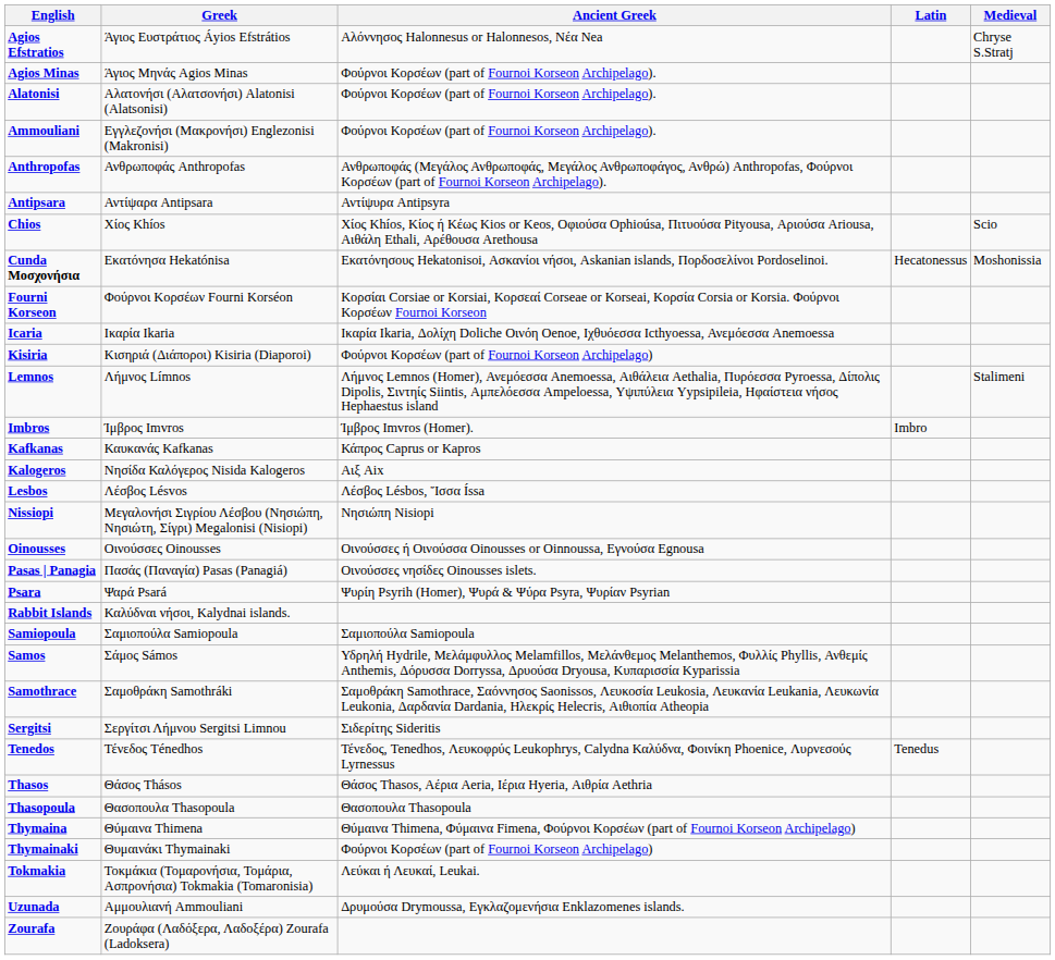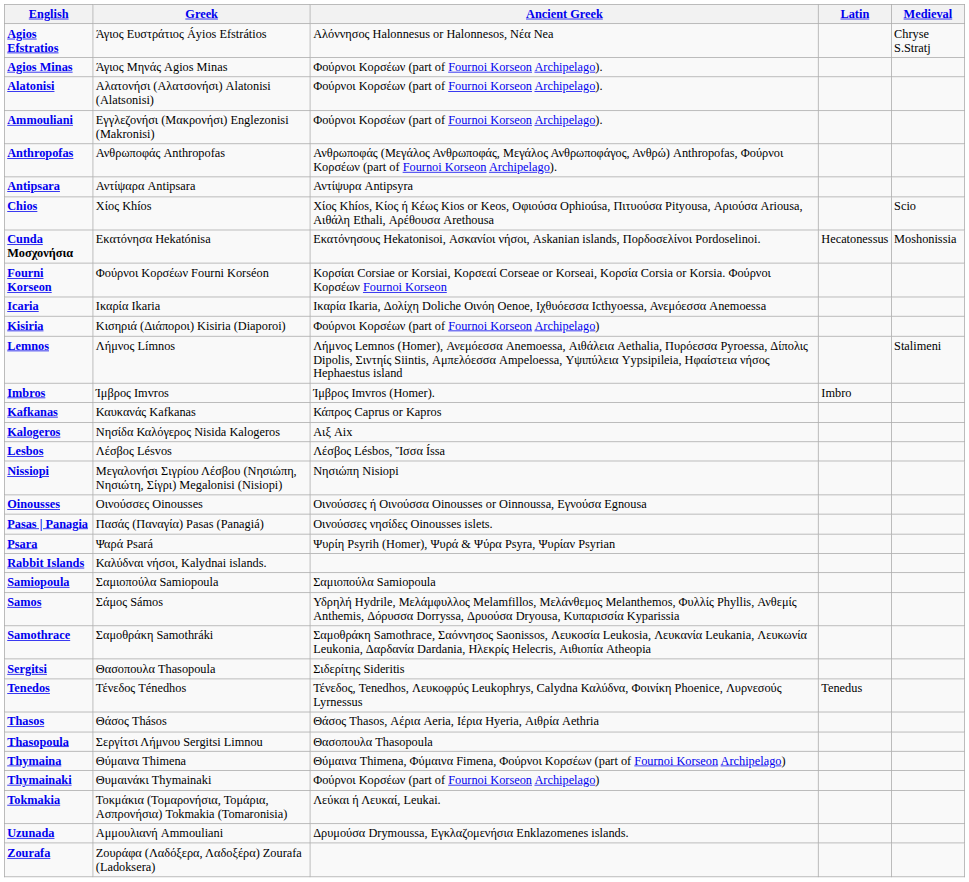 <table class=wikitable>
 <tr>
 <th><a href='#'>English</a></th>
 <th><a href='#'>Greek</a></th>
 <th><a href='#'>Ancient Greek</a></th>
 <th><a href='#'>Latin</a></th>
 <th><a href='#'>Medieval</a></th>
 </tr>
 <tr valign="top">
 <td><strong><a href='#'>Agios Efstratios</a></strong></td>
 <td>Άγιος Ευστράτιος Áyios Efstrátios</td>
 <td>Αλόννησος Halonnesus or Halonnesos, Νέα Nea</td>
 <td></td>
 <td>Chryse S.Stratj</td>
 </tr>
 <tr valign="top">
 <td><strong><a href='#'>Agios Minas</a></strong></td>
 <td>Άγιος Μηνάς Agios Minas</td>
 <td>Φούρνοι Κορσέων (part of <a href='#'>Fournoi Korseon</a> <a href='#'>Archipelago</a>).</td>
 <td></td>
 <td></td>
 </tr>
 <tr valign="top">
 <td><strong><a href='#'>Alatonisi</a></strong></td>
 <td>Αλατονήσι (Αλατσονήσι) Alatonisi (Alatsonisi)</td>
 <td>Φούρνοι Κορσέων (part of <a href='#'>Fournoi Korseon</a> <a href='#'>Archipelago</a>).</td>
 <td></td>
 <td></td>
 </tr>
 <tr valign="top">
 <td><strong><a href='#'>Ammouliani</a></strong></td>
 <td>Εγγλεζονήσι (Μακρονήσι) Englezonisi (Makronisi)</td>
 <td>Φούρνοι Κορσέων (part of <a href='#'>Fournoi Korseon</a> <a href='#'>Archipelago</a>).</td>
 <td></td>
 <td></td>
 </tr>
 <tr valign="top">
 <td><strong><a href='#'>Anthropofas</a></strong></td>
 <td>Ανθρωποφάς Anthropofas</td>
 <td>Ανθρωποφάς (Μεγάλος Ανθρωποφάς, Μεγάλος Ανθρωποφάγος, Ανθρώ) Anthropofas, Φούρνοι Κορσέων (part of <a href='#'>Fournoi Korseon</a> <a href='#'>Archipelago</a>).</td>
 <td></td>
 <td></td>
 </tr>
 <tr valign="top">
 <td><strong><a href='#'>Antipsara</a></strong></td>
 <td>Αντίψαρα Antipsara</td>
 <td>Αντίψυρα Antipsyra</td>
 <td></td>
 <td></td>
 </tr>
 <tr valign="top">
 <td><strong><a href='#'>Chios</a></strong></td>
 <td>Χίος Khíos</td>
 <td>Χίος Khíos, Κίος ή Κέως Kios or Keos, Οφιούσα Ophioúsa, Πιτυούσα Pityousa, Αριούσα Ariousa, Αιθάλη Ethali, Αρέθουσα Arethousa</td>
 <td></td>
 <td>Scio</td>
 </tr>
 <tr valign="top">
 <td><strong><a href='#'>Cunda</a> Μοσχονήσια</strong></td>
 <td>Εκατόνησα Hekatónisa</td>
 <td>Εκατόνησους Hekatonisoi, Ασκανίοι νήσοι, Askanian islands, Πορδοσελίνοι Pordoselinoi.</td>
 <td>Hecatonessus</td>
 <td>Moshonissia</td>
 </tr>
 <tr valign="top">
 <td><strong><a href='#'>Fourni Korseon</a></strong></td>
 <td>Φούρνοι Κορσέων Fourni Korséon</td>
 <td>Κορσίαι Corsiae or Korsiai, Κορσεαί Corseae or Korseai, Κορσία Corsia or Korsia. Φούρνοι Κορσέων <a href='#'>Fournoi Korseon</a></td>
 <td></td>
 <td></td>
 </tr>
 <tr valign="top">
 <td><strong><a href='#'>Icaria</a></strong></td>
 <td>Ικαρία Ikaria</td>
 <td>Ικαρία Ikaria, Δολίχη Doliche Οινόη Oenoe, Ιχθυόεσσα Icthyoessa, Ανεμόεσσα Anemoessa</td>
 <td></td>
 <td></td>
 </tr>
 <tr valign="top">
 <td><strong><a href='#'>Kisiria</a></strong></td>
 <td>Κισηριά (Διάποροι) Kisiria (Diaporoi)</td>
 <td>Φούρνοι Κορσέων (part of <a href='#'>Fournoi Korseon</a> <a href='#'>Archipelago</a>)</td>
 <td></td>
 <td></td>
 </tr>
 <tr valign="top">
 <td><strong><a href='#'>Lemnos</a></strong></td>
 <td>Λήμνος Límnos</td>
 <td>Λήμνος Lemnos (Homer), Ανεμόεσσα Anemoessa, Αιθάλεια Aethalia, Πυρόεσσα Pyroessa, Δίπολις Dipolis, Σιντηίς Siintis, Αμπελόεσσα Ampeloessa, Υψιπύλεια Yypsipileia, Ηφαίστεια νήσος Hephaestus island</td>
 <td></td>
 <td>Stalimeni</td>
 </tr>
 <tr valign="top">
 <td><strong><a href='#'>Imbros</a></strong></td>
 <td>Ίμβρος Imvros</td>
 <td>Ίμβρος Imvros (Homer).</td>
 <td>Imbro</td>
 <td></td>
 </tr>
 <tr valign="top">
 <td><strong><a href='#'>Kafkanas</a></strong></td>
 <td>Καυκανάς Kafkanas</td>
 <td>Κάπρος Caprus or Kapros</td>
 <td></td>
 <td></td>
 </tr>
 <tr valign="top">
 <td><strong><a href='#'>Kalogeros</a></strong></td>
 <td>Νησίδα Καλόγερος Nisida Kalogeros</td>
 <td>Αιξ Aix</td>
 <td></td>
 <td></td>
 </tr>
 <tr valign="top">
 <td><strong><a href='#'>Lesbos</a></strong></td>
 <td>Λέσβος Lésvos</td>
 <td>Λέσβος Lésbos, Ἴσσα Íssa</td>
 <td></td>
 <td></td>
 </tr>
 <tr valign="top">
 <td><strong><a href='#'>Nissiopi</a></strong></td>
 <td>Μεγαλονήσι Σιγρίου Λέσβου (Νησιώπη, Νησιώτη, Σίγρι) Megalonisi (Nisiopi)</td>
 <td>Νησιώπη Nisiopi</td>
 <td></td>
 <td></td>
 </tr>
 <tr valign="top">
 <td><strong><a href='#'>Oinousses</a></strong></td>
 <td>Οινούσσες Oinousses</td>
 <td>Οινούσσες ή Οινούσσα Oinousses or Oinnoussa, Eγνούσα Egnousa</td>
 <td></td>
 <td></td>
 </tr>
 <tr valign="top">
 <td><strong><a href='#'>Pasas | Panagia</a></strong></td>
 <td>Πασάς (Παναγία) Pasas (Panagiá)</td>
 <td>Οινούσσες νησίδες Oinousses islets.</td>
 <td></td>
 <td></td>
 </tr>
 <tr valign="top">
 <td><strong><a href='#'>Psara</a></strong></td>
 <td>Ψαρά Psará</td>
 <td>Ψυρίη Psyrih (Homer), Ψυρά & Ψύρα Psyra, Ψυρίαν Psyrian</td>
 <td></td>
 <td></td>
 </tr>
 <tr valign="top">
 <td><strong><a href='#'>Rabbit Islands</a></strong></td>
 <td>Καλύδναι νήσοι, Kalydnai islands.</td>
 <td></td>
 <td></td>
 <td></td>
 </tr>
 <tr valign="top">
 <td><strong><a href='#'>Samiopoula</a></strong></td>
 <td>Σαμιοπούλα Samiopoula</td>
 <td>Σαμιοπούλα Samiopoula</td>
 <td></td>
 <td></td>
 </tr>
 <tr valign="top">
 <td><strong><a href='#'>Samos</a></strong></td>
 <td>Σάμος Sámos</td>
 <td>Υδρηλή Hydrile, Μελάμφυλλος Melamfillos, Μελάνθεμος Melanthemos, Φυλλίς Phyllis, Ανθεμίς Anthemis, Δόρυσσα Dorryssa, Δρυούσα Dryousa, Κυπαρισσία Kyparissia</td>
 <td></td>
 <td></td>
 </tr>
 <tr valign="top">
 <td><strong><a href='#'>Samothrace</a></strong></td>
 <td>Σαμοθράκη Samothráki</td>
 <td>Σαμοθράκη Samothrace, Σαόννησος Saonissos, Λευκοσία Leukosia, Λευκανία Leukania, Λευκωνία Leukonia, Δαρδανία Dardania, Ηλεκρίς Helecris, Αιθιοπία Atheopia</td>
 <td></td>
 <td></td>
 </tr>
 <tr valign="top">
 <td><strong><a href='#'>Sergitsi</a></strong></td>
-<td>Σεργίτσι Λήμνου Sergitsi Limnou</td>
+<td>Θασοπουλα Thasopoula</td>
 <td>Σιδερίτης Sideritis</td>
 <td></td>
 <td></td>
 </tr>
 <tr valign="top">
 <td><strong><a href='#'>Tenedos</a></strong></td>
 <td>Τένεδος Ténedhos</td>
 <td>Τένεδος, Tenedhos, Λευκοφρύς Leukophrys, Calydna Καλύδνα, Φοινίκη Phoenice, Λυρνεσούς Lyrnessus</td>
 <td>Tenedus</td>
 <td></td>
 </tr>
 <tr valign="top">
 <td><strong><a href='#'>Thasos</a></strong></td>
 <td>Θάσος Thásos</td>
 <td>Θάσος Thasos, Αέρια Aeria, Ιέρια Hyeria, Αιθρία Aethria</td>
 <td></td>
 <td></td>
 </tr>
 <tr valign="top">
 <td><strong><a href='#'>Thasopoula</a></strong></td>
-<td>Θασοπουλα Thasopoula</td>
+<td>Σεργίτσι Λήμνου Sergitsi Limnou</td>
 <td>Θασοπουλα Thasopoula</td>
 <td></td>
 <td></td>
 </tr>
 <tr valign="top">
 <td><strong><a href='#'>Thymaina</a></strong></td>
 <td>Θύμαινα Thimena</td>
 <td>Θύμαινα Thimena, Φύμαινα Fimena, Φούρνοι Κορσέων (part of <a href='#'>Fournoi Korseon</a> <a href='#'>Archipelago</a>)</td>
 <td></td>
 <td></td>
 </tr>
 <tr valign="top">
 <td><strong><a href='#'>Thymainaki</a></strong></td>
 <td>Θυμαινάκι Thymainaki</td>
 <td>Φούρνοι Κορσέων (part of <a href='#'>Fournoi Korseon</a> <a href='#'>Archipelago</a>)</td>
 <td></td>
 <td></td>
 </tr>
 <tr valign="top">
 <td><strong><a href='#'>Tokmakia</a></strong></td>
 <td>Τοκμάκια (Τομαρονήσια, Τομάρια, Ασπρονήσια) Tokmakia (Tomaronisia)</td>
 <td>Λεύκαι ή Λευκαί, Leukai.</td>
 <td></td>
 <td></td>
 </tr>
 <tr valign="top">
 <td><strong><a href='#'>Uzunada</a></strong></td>
 <td>Αμμουλιανή Ammouliani</td>
 <td>Δρυμούσα Drymoussa, Εγκλαζομενήσια Enklazomenes islands.</td>
 <td></td>
 <td></td>
 </tr>
 <tr valign="top">
 <td><strong><a href='#'>Zourafa</a></strong></td>
 <td>Ζουράφα (Λαδόξερα, Λαδοξέρα) Zourafa (Ladoksera)</td>
 <td></td>
 <td></td>
 <td></td>
 </tr>
 </table>
